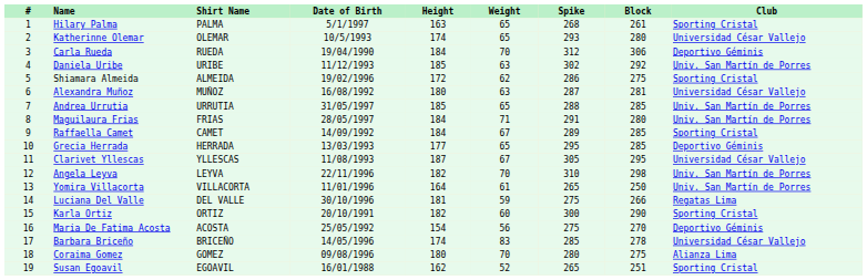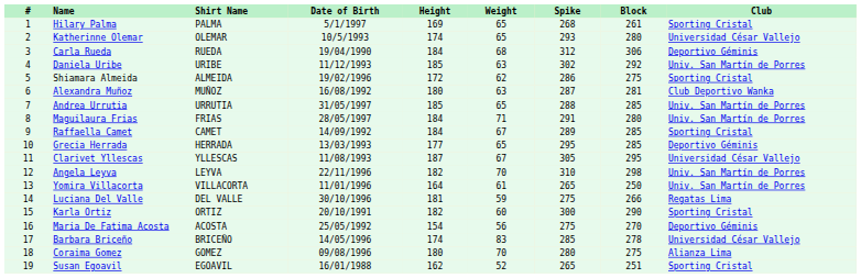 <table border=0 cellpadding=2 cellspacing=0 bgcolor=#FFECCE style="text-align:center; font-size:90%;" width=90%>
 <tr bgcolor=#BBF0C9>
 <th width=5%>#</th>
 <th width=15% align=left>Name</th>
 <th width=10% align=left>Shirt Name</th>
 <th width=12%>Date of Birth</th>
 <th width=7%>Height</th>
 <th width=7%>Weight</th>
 <th width=7%>Spike</th>
 <th width=7%>Block</th>
 <th width=20%>Club</th>
 </tr>
 <tr bgcolor=#E7FAEC>
 <td>1</td>
 <td align=left><a href='#'>Hilary Palma</a></td>
 <td align=left>PALMA</td>
 <td>5/1/1997</td>
-<td>163</td>
+<td>169</td>
 <td>65</td>
 <td>268</td>
 <td>261</td>
 <td align=left><a href='#'>Sporting Cristal</a></td>
 </tr>
 <tr bgcolor=#E7FAEC>
 <td>2</td>
 <td align=left><a href='#'>Katherinne Olemar</a></td>
 <td align=left>OLEMAR</td>
 <td>10/5/1993</td>
 <td>174</td>
 <td>65</td>
 <td>293</td>
 <td>280</td>
 <td align=left><a href='#'>Universidad César Vallejo</a></td>
 </tr>
 <tr bgcolor=#E7FAEC>
 <td>3</td>
 <td align=left><a href='#'>Carla Rueda</a></td>
 <td align=left>RUEDA</td>
 <td>19/04/1990</td>
 <td>184</td>
-<td>70</td>
+<td>68</td>
 <td>312</td>
 <td>306</td>
 <td align=left><a href='#'>Deportivo Géminis</a></td>
 </tr>
 <tr bgcolor=#E7FAEC>
 <td>4</td>
 <td align=left><a href='#'>Daniela Uribe</a></td>
 <td align=left>URIBE</td>
 <td>11/12/1993</td>
 <td>185</td>
 <td>63</td>
 <td>302</td>
 <td>292</td>
 <td align=left><a href='#'>Univ. San Martín de Porres</a></td>
 </tr>
 <tr bgcolor=#E7FAEC>
 <td>5</td>
 <td align=left>Shiamara Almeida</td>
 <td align=left>ALMEIDA</td>
 <td>19/02/1996</td>
 <td>172</td>
 <td>62</td>
 <td>286</td>
 <td>275</td>
 <td align=left><a href='#'>Sporting Cristal</a></td>
 </tr>
 <tr bgcolor=#E7FAEC>
 <td>6</td>
 <td align=left><a href='#'>Alexandra Muñoz</a></td>
 <td align=left>MUÑOZ</td>
 <td>16/08/1992</td>
 <td>180</td>
 <td>63</td>
 <td>287</td>
 <td>281</td>
-<td align=left><a href='#'>Universidad César Vallejo</a></td>
+<td align=left><a href='#'>Club Deportivo Wanka</a></td>
 </tr>
 <tr bgcolor=#E7FAEC>
 <td>7</td>
 <td align=left><a href='#'>Andrea Urrutia</a></td>
 <td align=left>URRUTIA</td>
 <td>31/05/1997</td>
 <td>185</td>
 <td>65</td>
 <td>288</td>
 <td>285</td>
 <td align=left><a href='#'>Univ. San Martín de Porres</a></td>
 </tr>
 <tr bgcolor=#E7FAEC>
 <td>8</td>
 <td align=left><a href='#'>Maguilaura Frias</a></td>
 <td align=left>FRIAS</td>
 <td>28/05/1997</td>
 <td>184</td>
 <td>71</td>
 <td>291</td>
 <td>280</td>
 <td align=left><a href='#'>Univ. San Martín de Porres</a></td>
 </tr>
 <tr bgcolor=#E7FAEC>
 <td>9</td>
 <td align=left><a href='#'>Raffaella Camet</a></td>
 <td align=left>CAMET</td>
 <td>14/09/1992</td>
 <td>184</td>
 <td>67</td>
 <td>289</td>
 <td>285</td>
 <td align=left><a href='#'>Sporting Cristal</a></td>
 </tr>
 <tr bgcolor=#E7FAEC>
 <td>10</td>
 <td align=left><a href='#'>Grecia Herrada</a></td>
 <td align=left>HERRADA</td>
 <td>13/03/1993</td>
 <td>177</td>
 <td>65</td>
 <td>295</td>
 <td>285</td>
 <td align=left><a href='#'>Deportivo Géminis</a></td>
 </tr>
 <tr bgcolor=#E7FAEC>
 <td>11</td>
 <td align=left><a href='#'>Clarivet Yllescas</a></td>
 <td align=left>YLLESCAS</td>
 <td>11/08/1993</td>
 <td>187</td>
 <td>67</td>
 <td>305</td>
 <td>295</td>
 <td align=left><a href='#'>Universidad César Vallejo</a></td>
 </tr>
 <tr bgcolor=#E7FAEC>
 <td>12</td>
 <td align=left><a href='#'>Angela Leyva</a></td>
 <td align=left>LEYVA</td>
 <td>22/11/1996</td>
 <td>182</td>
 <td>70</td>
 <td>310</td>
 <td>298</td>
 <td align=left><a href='#'>Univ. San Martín de Porres</a></td>
 </tr>
 <tr bgcolor=#E7FAEC>
 <td>13</td>
 <td align=left><a href='#'>Yomira Villacorta</a></td>
 <td align=left>VILLACORTA</td>
 <td>11/01/1996</td>
 <td>164</td>
 <td>61</td>
 <td>265</td>
 <td>250</td>
 <td align=left><a href='#'>Univ. San Martín de Porres</a></td>
 </tr>
 <tr bgcolor=#E7FAEC>
 <td>14</td>
 <td align=left><a href='#'>Luciana Del Valle</a></td>
 <td align=left>DEL VALLE</td>
 <td>30/10/1996</td>
 <td>181</td>
 <td>59</td>
 <td>275</td>
 <td>266</td>
 <td align=left><a href='#'>Regatas Lima</a></td>
 </tr>
 <tr bgcolor=#E7FAEC>
 <td>15</td>
 <td align=left><a href='#'>Karla Ortiz</a></td>
 <td align=left>ORTIZ</td>
 <td>20/10/1991</td>
 <td>182</td>
 <td>60</td>
 <td>300</td>
 <td>290</td>
 <td align=left><a href='#'>Sporting Cristal</a></td>
 </tr>
 <tr bgcolor=#E7FAEC>
 <td>16</td>
 <td align=left><a href='#'>Maria De Fatima Acosta</a></td>
 <td align=left>ACOSTA</td>
 <td>25/05/1992</td>
 <td>154</td>
 <td>56</td>
 <td>275</td>
 <td>270</td>
 <td align=left><a href='#'>Deportivo Géminis</a></td>
 </tr>
 <tr bgcolor=#E7FAEC>
 <td>17</td>
 <td align=left><a href='#'>Barbara Briceño</a></td>
 <td align=left>BRICEÑO</td>
 <td>14/05/1996</td>
 <td>174</td>
 <td>83</td>
 <td>285</td>
 <td>278</td>
 <td align=left><a href='#'>Universidad César Vallejo</a></td>
 </tr>
 <tr bgcolor=#E7FAEC>
 <td>18</td>
 <td align=left><a href='#'>Coraima Gomez</a></td>
 <td align=left>GOMEZ</td>
 <td>09/08/1996</td>
 <td>180</td>
 <td>70</td>
 <td>280</td>
 <td>275</td>
 <td align=left><a href='#'>Alianza Lima</a></td>
 </tr>
 <tr bgcolor=#E7FAEC>
 <td>19</td>
 <td align=left><a href='#'>Susan Egoavil</a></td>
 <td align=left>EGOAVIL</td>
 <td>16/01/1988</td>
 <td>162</td>
 <td>52</td>
 <td>265</td>
 <td>251</td>
 <td align=left><a href='#'>Sporting Cristal</a></td>
 </tr>
 </table>
